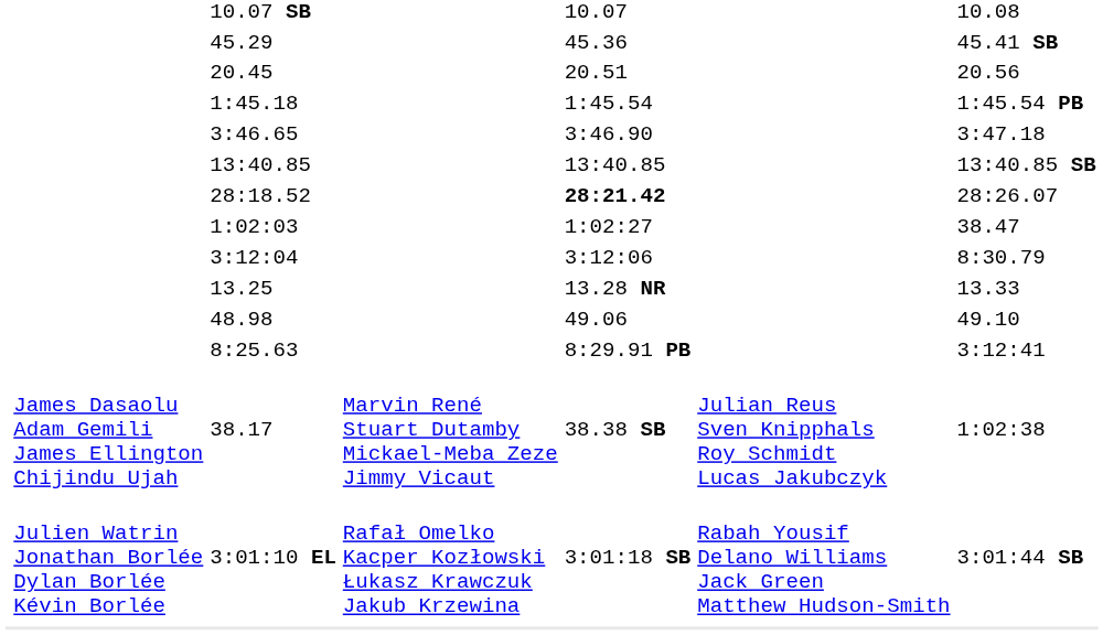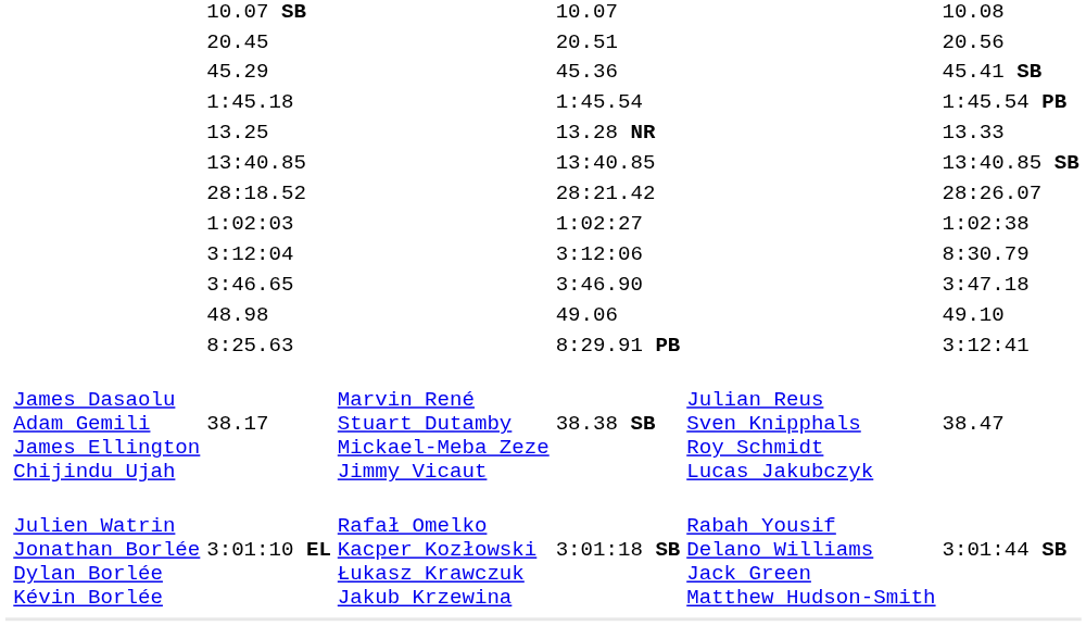 <table>
 <tr>
 <td></td>
 <td></td>
 <td>10.07 <strong>SB</strong></td>
 <td></td>
 <td>10.07</td>
 <td></td>
 <td>10.08</td>
 </tr>
 <tr>
 <td></td>
 <td></td>
+<td>20.45</td>
+<td></td>
+<td>20.51</td>
+<td></td>
+<td>20.56</td>
+</tr>
+<tr>
+<td></td>
+<td></td>
 <td>45.29</td>
 <td></td>
 <td>45.36</td>
 <td></td>
 <td>45.41 <strong>SB</strong></td>
-</tr>
-<tr>
-<td></td>
-<td></td>
-<td>20.45</td>
-<td></td>
-<td>20.51</td>
-<td></td>
-<td>20.56</td>
 </tr>
 <tr>
 <td></td>
 <td></td>
 <td>1:45.18</td>
 <td></td>
 <td>1:45.54</td>
 <td></td>
 <td>1:45.54 <strong>PB</strong></td>
 </tr>
 <tr>
 <td></td>
 <td></td>
-<td>3:46.65</td>
+<td>13.25</td>
 <td></td>
-<td>3:46.90</td>
+<td>13.28 <strong>NR</strong></td>
 <td></td>
-<td>3:47.18</td>
+<td>13.33</td>
 </tr>
 <tr>
 <td></td>
 <td></td>
 <td>13:40.85</td>
 <td></td>
 <td>13:40.85</td>
 <td></td>
 <td>13:40.85 <strong>SB</strong></td>
 </tr>
 <tr>
 <td></td>
 <td></td>
 <td>28:18.52</td>
 <td></td>
-<td><strong>28:21.42</strong></td>
+<td>28:21.42</td>
 <td></td>
 <td>28:26.07</td>
 </tr>
 <tr>
 <td rowspan=2></td>
 <td></td>
 <td>1:02:03</td>
 <td></td>
 <td>1:02:27</td>
 <td></td>
-<td>38.47</td>
+<td>1:02:38</td>
 </tr>
 <tr>
 <td></td>
 <td>3:12:04</td>
 <td></td>
 <td>3:12:06</td>
 <td></td>
 <td>8:30.79</td>
 </tr>
 <tr>
 <td></td>
 <td></td>
-<td>13.25</td>
+<td>3:46.65</td>
 <td></td>
-<td>13.28 <strong>NR</strong></td>
+<td>3:46.90</td>
 <td></td>
-<td>13.33</td>
+<td>3:47.18</td>
 </tr>
 <tr>
 <td></td>
 <td></td>
 <td>48.98</td>
 <td></td>
 <td>49.06</td>
 <td></td>
 <td>49.10</td>
 </tr>
 <tr>
 <td></td>
 <td></td>
 <td>8:25.63</td>
 <td></td>
 <td>8:29.91 <strong>PB</strong></td>
 <td></td>
 <td>3:12:41</td>
 </tr>
 <tr>
 <td></td>
 <td><br><a href='#'>James Dasaolu</a><br><a href='#'>Adam Gemili</a><br><a href='#'>James Ellington</a><br><a href='#'>Chijindu Ujah</a></td>
 <td>38.17</td>
 <td><br><a href='#'>Marvin René</a><br><a href='#'>Stuart Dutamby</a><br><a href='#'>Mickael-Meba Zeze</a><br><a href='#'>Jimmy Vicaut</a></td>
 <td>38.38 <strong>SB</strong></td>
 <td><br><a href='#'>Julian Reus</a><br><a href='#'>Sven Knipphals</a><br><a href='#'>Roy Schmidt</a><br><a href='#'>Lucas Jakubczyk</a></td>
-<td>1:02:38</td>
+<td>38.47</td>
 </tr>
 <tr>
 <td></td>
 <td><br><a href='#'>Julien Watrin</a><br><a href='#'>Jonathan Borlée</a><br><a href='#'>Dylan Borlée</a><br><a href='#'>Kévin Borlée</a></td>
 <td>3:01:10 <strong>EL</strong></td>
 <td><br><a href='#'>Rafał Omelko</a><br><a href='#'>Kacper Kozłowski</a><br><a href='#'>Łukasz Krawczuk</a><br><a href='#'>Jakub Krzewina</a></td>
 <td>3:01:18 <strong>SB</strong></td>
 <td><br><a href='#'>Rabah Yousif</a><br><a href='#'>Delano Williams</a><br><a href='#'>Jack Green</a><br><a href='#'>Matthew Hudson-Smith</a></td>
 <td>3:01:44 <strong>SB</strong></td>
 </tr>
 <tr>
 </tr>
 <tr bgcolor= e8e8e8>
 <td colspan=7></td>
 </tr>
 </table>
